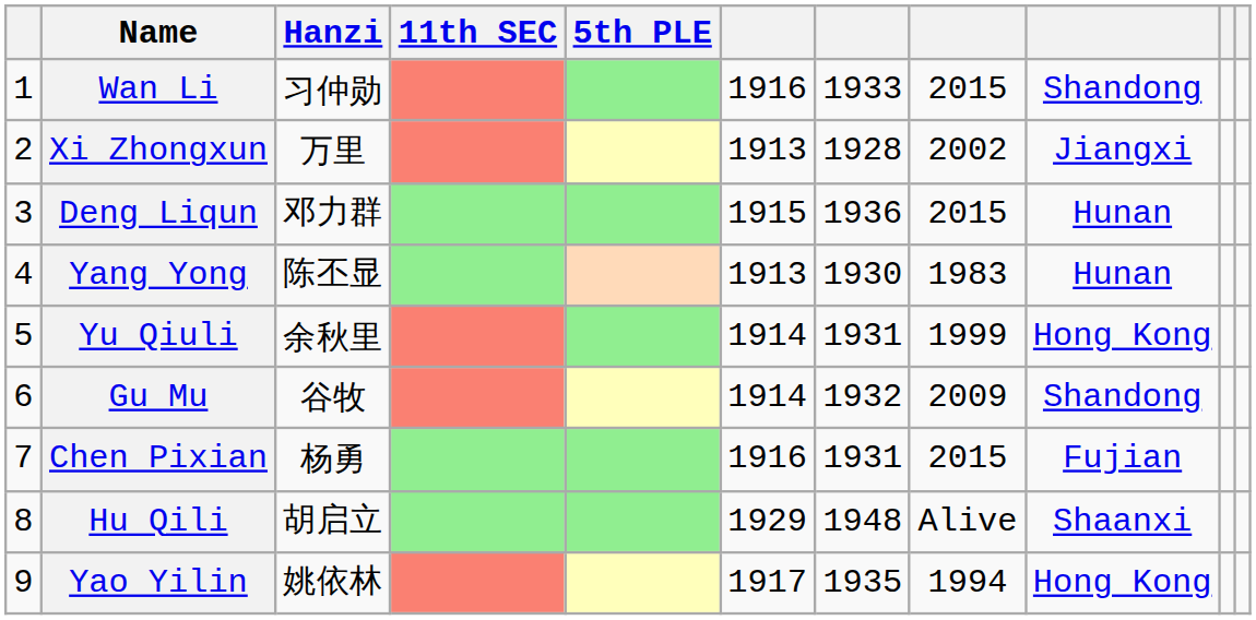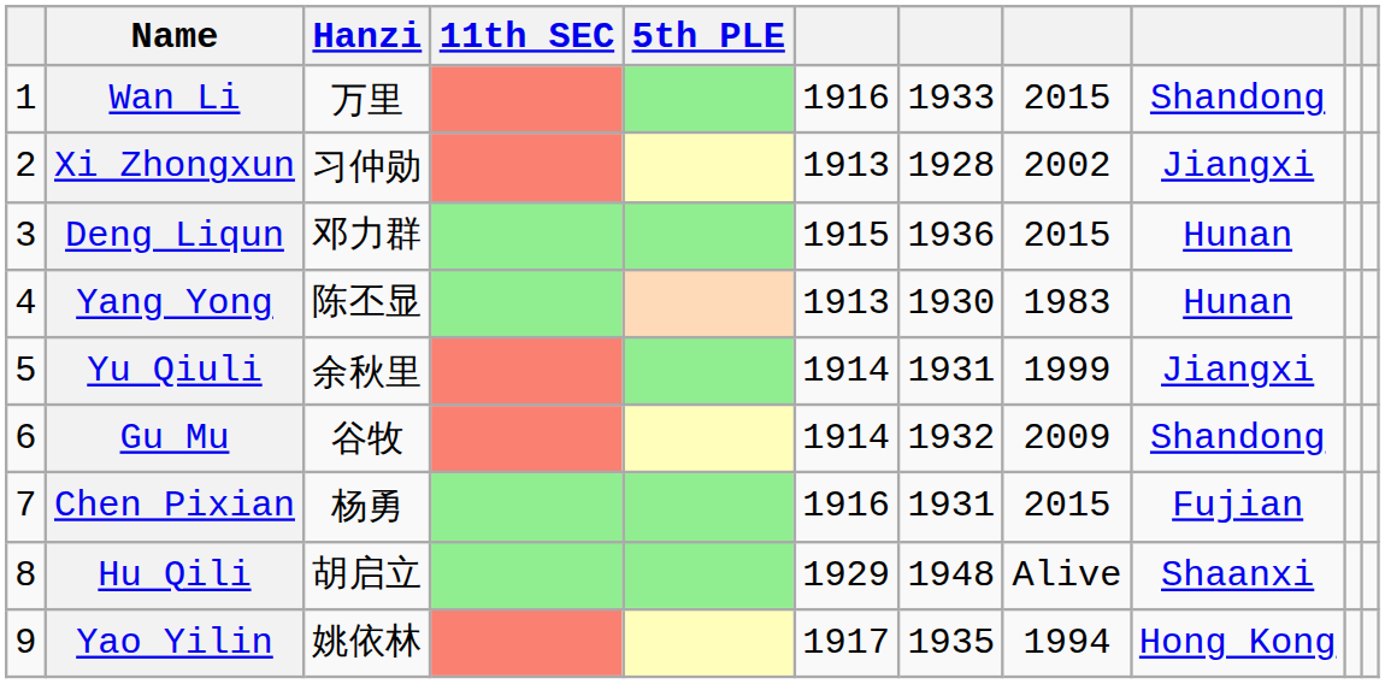 <table class="wikitable sortable" style=text-align:center>
 <tr>
 <th scope=col></th>
 <th scope=col>Name</th>
 <th scope=col><a href='#'>Hanzi</a></th>
 <th scope=col><a href='#'>11th SEC</a></th>
 <th scope=col><a href='#'>5th PLE</a></th>
 <th scope=col></th>
 <th scope=col></th>
 <th scope=col></th>
 <th scope=col></th>
 <th scope=col></th>
 <th scope=col class="unsortable"></th>
 </tr>
 <tr>
 <td>1</td>
 <th align="center" scope="row" style="font-weight:normal;"><a href='#'>Wan Li</a></th>
-<td data-sort-value="8">习仲勋</td>
+<td data-sort-value="1">万里</td>
 <td bgcolor = Salmon></td>
 <td bgcolor = LightGreen></td>
 <td>1916</td>
 <td>1933</td>
 <td>2015</td>
 <td><a href='#'>Shandong</a></td>
 <td></td>
 <td></td>
 </tr>
 <tr>
 <td>2</td>
 <th align="center" scope="row" style="font-weight:normal;"><a href='#'>Xi Zhongxun</a></th>
-<td data-sort-value="1">万里</td>
+<td data-sort-value="8">习仲勋</td>
 <td bgcolor = Salmon></td>
 <td bgcolor = ffffbb></td>
 <td>1913</td>
 <td>1928</td>
 <td>2002</td>
 <td><a href='#'>Jiangxi</a></td>
 <td></td>
 <td></td>
 </tr>
 <tr>
 <td>3</td>
 <th align="center" scope="row" style="font-weight:normal;"><a href='#'>Deng Liqun</a></th>
 <td data-sort-value="18">邓力群</td>
 <td bgcolor = LightGreen></td>
 <td bgcolor = LightGreen></td>
 <td>1915</td>
 <td>1936</td>
 <td>2015</td>
 <td><a href='#'>Hunan</a></td>
 <td></td>
 <td></td>
 </tr>
 <tr>
 <td>4</td>
 <th align="center" scope="row" style="font-weight:normal;"><a href='#'>Yang Yong</a></th>
 <td data-sort-value="102">陈丕显</td>
 <td bgcolor = LightGreen></td>
 <td bgcolor = PeachPuff></td>
 <td>1913</td>
 <td>1930</td>
 <td>1983</td>
 <td><a href='#'>Hunan</a></td>
 <td></td>
 <td></td>
 </tr>
 <tr>
 <td>5</td>
 <th align="center" scope="row" style="font-weight:normal;"><a href='#'>Yu Qiuli</a></th>
 <td data-sort-value="102">余秋里</td>
 <td bgcolor = Salmon></td>
 <td bgcolor = LightGreen></td>
 <td>1914</td>
 <td>1931</td>
 <td>1999</td>
-<td><a href='#'>Hong Kong</a></td>
+<td><a href='#'>Jiangxi</a></td>
 <td></td>
 <td></td>
 </tr>
 <tr>
 <td>6</td>
 <th align="center" scope="row" style="font-weight:normal;"><a href='#'>Gu Mu</a></th>
 <td data-sort-value="102">谷牧</td>
 <td bgcolor = Salmon></td>
 <td bgcolor = ffffbb></td>
 <td>1914</td>
 <td>1932</td>
 <td>2009</td>
 <td><a href='#'>Shandong</a></td>
 <td></td>
 <td></td>
 </tr>
 <tr>
 <td>7</td>
 <th align="center" scope="row" style="font-weight:normal;"><a href='#'>Chen Pixian</a></th>
 <td data-sort-value="22">杨勇</td>
 <td bgcolor = LightGreen></td>
 <td bgcolor = LightGreen></td>
 <td>1916</td>
 <td>1931</td>
 <td>2015</td>
 <td><a href='#'>Fujian</a></td>
 <td></td>
 <td></td>
 </tr>
 <tr>
 <td>8</td>
 <th align="center" scope="row" style="font-weight:normal;"><a href='#'>Hu Qili</a></th>
 <td data-sort-value="150">胡启立</td>
 <td bgcolor = LightGreen></td>
 <td bgcolor = LightGreen></td>
 <td>1929</td>
 <td>1948</td>
 <td>Alive</td>
 <td><a href='#'>Shaanxi</a></td>
 <td></td>
 <td></td>
 </tr>
 <tr>
 <td>9</td>
 <th align="center" scope="row" style="font-weight:normal;"><a href='#'>Yao Yilin</a></th>
 <td data-sort-value="156">姚依林</td>
 <td bgcolor = Salmon></td>
 <td bgcolor = ffffbb></td>
 <td>1917</td>
 <td>1935</td>
 <td>1994</td>
 <td><a href='#'>Hong Kong</a></td>
 <td></td>
 <td></td>
 </tr>
 </table>
